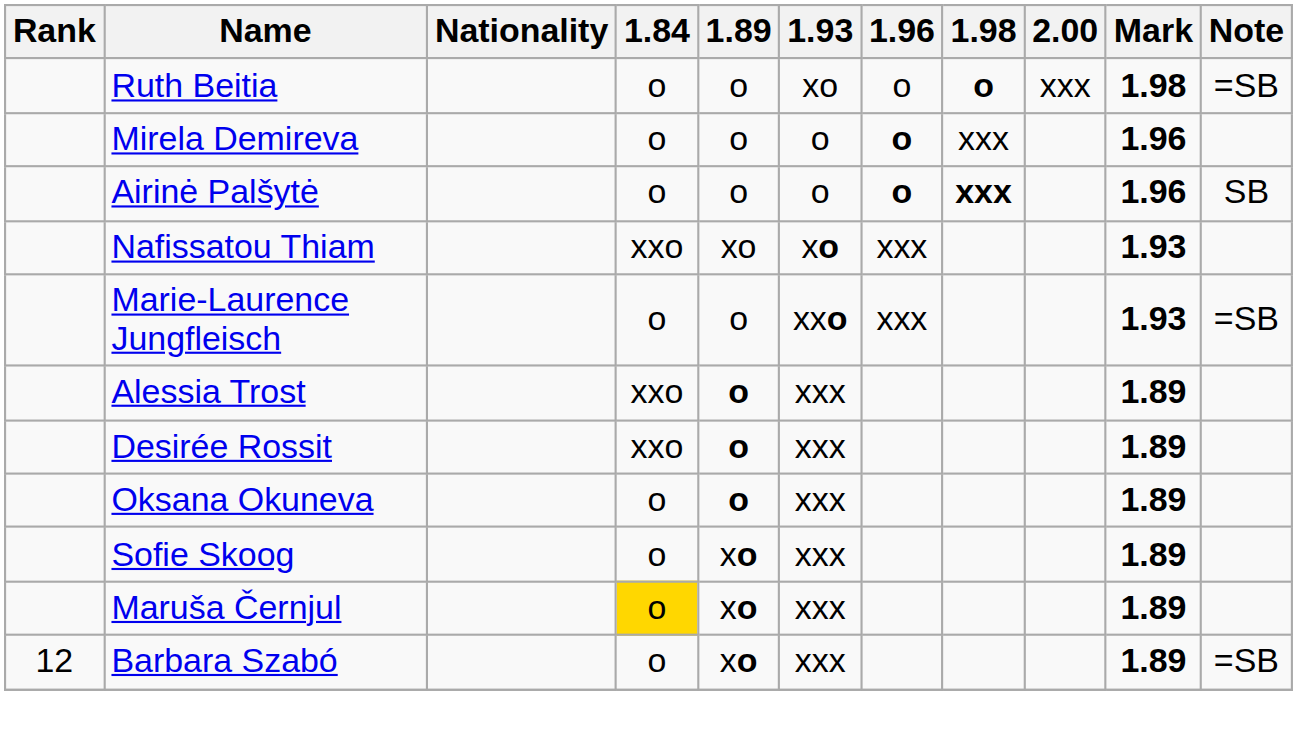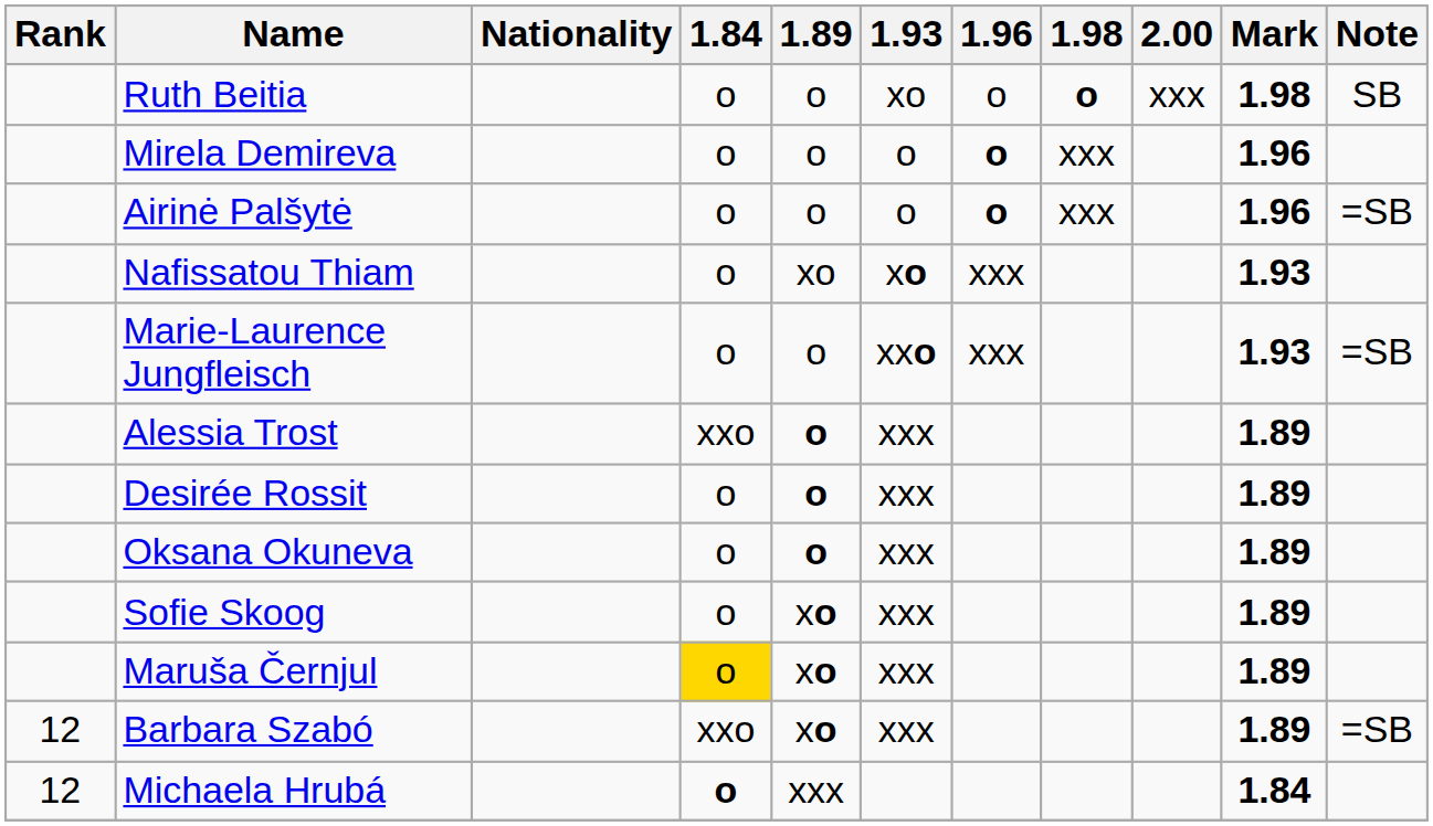 <table class="wikitable sortable" style="text-align:center">
 <tr>
 <th>Rank</th>
 <th>Name</th>
 <th>Nationality</th>
 <th>1.84</th>
 <th>1.89</th>
 <th>1.93</th>
 <th>1.96</th>
 <th>1.98</th>
 <th>2.00</th>
 <th>Mark</th>
 <th>Note</th>
 </tr>
 <tr>
 <td></td>
 <td align=left><a href='#'>Ruth Beitia</a></td>
 <td align=left></td>
 <td>o</td>
 <td>o</td>
 <td>xo</td>
 <td>o</td>
 <td><strong>o</strong></td>
 <td>xxx</td>
 <td><strong>1.98</strong></td>
-<td>=SB</td>
+<td>SB</td>
 </tr>
 <tr>
 <td></td>
 <td align=left><a href='#'>Mirela Demireva</a></td>
 <td align=left></td>
 <td>o</td>
 <td>o</td>
 <td>o</td>
 <td><strong>o</strong></td>
 <td>xxx</td>
 <td></td>
 <td><strong>1.96</strong></td>
 <td></td>
 </tr>
 <tr>
 <td></td>
 <td align=left><a href='#'>Airinė Palšytė</a></td>
 <td align=left></td>
 <td>o</td>
 <td>o</td>
 <td>o</td>
 <td><strong>o</strong></td>
-<td><strong>xxx</strong></td>
+<td>xxx</td>
 <td></td>
 <td><strong>1.96</strong></td>
-<td>SB</td>
+<td>=SB</td>
 </tr>
 <tr>
 <td></td>
 <td align=left><a href='#'>Nafissatou Thiam</a></td>
 <td align=left></td>
-<td>xxo</td>
+<td>o</td>
 <td>xo</td>
 <td>x<strong>o</strong></td>
 <td>xxx</td>
 <td></td>
 <td></td>
 <td><strong>1.93</strong></td>
 <td></td>
 </tr>
 <tr>
 <td></td>
 <td align=left><a href='#'>Marie-Laurence Jungfleisch</a></td>
 <td align=left></td>
 <td>o</td>
 <td>o</td>
 <td>xx<strong>o</strong></td>
 <td>xxx</td>
 <td></td>
 <td></td>
 <td><strong>1.93</strong></td>
 <td>=SB</td>
 </tr>
 <tr>
 <td></td>
 <td align=left><a href='#'>Alessia Trost</a></td>
 <td align=left></td>
 <td>xxo</td>
 <td><strong>o</strong></td>
 <td>xxx</td>
 <td></td>
 <td></td>
 <td></td>
 <td><strong>1.89</strong></td>
 <td></td>
 </tr>
 <tr>
 <td></td>
 <td align=left><a href='#'>Desirée Rossit</a></td>
 <td align=left></td>
-<td>xxo</td>
+<td>o</td>
 <td><strong>o</strong></td>
 <td>xxx</td>
 <td></td>
 <td></td>
 <td></td>
 <td><strong>1.89</strong></td>
 <td></td>
 </tr>
 <tr>
 <td></td>
 <td align=left><a href='#'>Oksana Okuneva</a></td>
 <td align=left></td>
 <td>o</td>
 <td><strong>o</strong></td>
 <td>xxx</td>
 <td></td>
 <td></td>
 <td></td>
 <td><strong>1.89</strong></td>
 <td></td>
 </tr>
 <tr>
 <td></td>
 <td align=left><a href='#'>Sofie Skoog</a></td>
 <td align=left></td>
 <td>o</td>
 <td>x<strong>o</strong></td>
 <td>xxx</td>
 <td></td>
 <td></td>
 <td></td>
 <td><strong>1.89</strong></td>
 <td></td>
 </tr>
 <tr>
 <td></td>
 <td align=left><a href='#'>Maruša Černjul</a></td>
 <td align=left></td>
 <td style="background: gold;">o</td>
 <td>x<strong>o</strong></td>
 <td>xxx</td>
 <td></td>
 <td></td>
 <td></td>
 <td><strong>1.89</strong></td>
 <td></td>
 </tr>
 <tr>
 <td>12</td>
 <td align=left><a href='#'>Barbara Szabó</a></td>
 <td align=left></td>
-<td>o</td>
+<td>xxo</td>
 <td>x<strong>o</strong></td>
 <td>xxx</td>
 <td></td>
 <td></td>
 <td></td>
 <td><strong>1.89</strong></td>
 <td>=SB</td>
 </tr>
 <tr>
+<td>12</td>
+<td align=left><a href='#'>Michaela Hrubá</a></td>
+<td align=left></td>
+<td><strong>o</strong></td>
+<td>xxx</td>
+<td></td>
+<td></td>
+<td></td>
+<td></td>
+<td><strong>1.84</strong></td>
+<td></td>
+</tr>
+<tr>
 </tr>
 </table>
